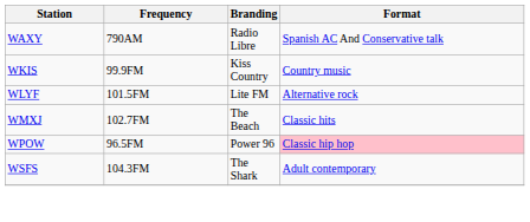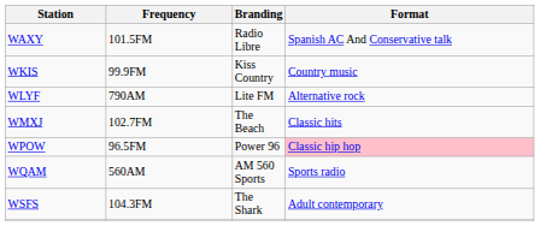 <table class="wikitable sortable" style="width:45em;">
 <tr>
 <th style="width:20%">Station</th>
 <th style="width:25%">Frequency</th>
 <th style="width:5%">Branding</th>
 <th style="width:50%">Format</th>
 </tr>
 <tr>
 <td><a href='#'>WAXY</a></td>
-<td>790AM</td>
+<td>101.5FM</td>
 <td>Radio Libre</td>
 <td><a href='#'>Spanish AC</a> And  <a href='#'>Conservative talk</a></td>
 </tr>
 <tr>
 <td><a href='#'>WKIS</a></td>
 <td>99.9FM</td>
 <td>Kiss Country</td>
 <td><a href='#'>Country music</a></td>
 </tr>
 <tr>
 <td><a href='#'>WLYF</a></td>
-<td>101.5FM</td>
+<td>790AM</td>
 <td>Lite FM</td>
 <td><a href='#'>Alternative rock</a></td>
 </tr>
 <tr>
 <td><a href='#'>WMXJ</a></td>
 <td>102.7FM</td>
 <td>The Beach</td>
 <td><a href='#'>Classic hits</a></td>
 </tr>
 <tr>
 <td><a href='#'>WPOW</a></td>
 <td>96.5FM</td>
 <td>Power 96</td>
 <td style="background: pink;"><a href='#'>Classic hip hop</a></td>
 </tr>
 <tr>
+<td><a href='#'>WQAM</a></td>
+<td>560AM</td>
+<td>AM 560 Sports</td>
+<td><a href='#'>Sports radio</a></td>
+</tr>
+<tr>
 <td><a href='#'>WSFS</a></td>
 <td>104.3FM</td>
 <td>The Shark</td>
 <td><a href='#'>Adult contemporary</a></td>
 </tr>
 <tr>
 </tr>
 </table>
